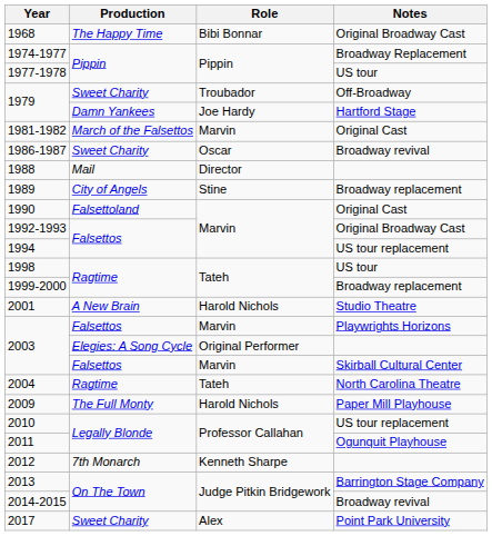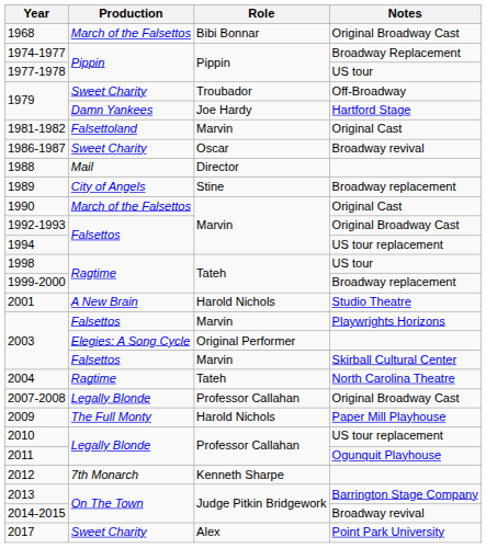 <table class="wikitable">
 <tr>
 <th>Year</th>
 <th>Production</th>
 <th>Role</th>
 <th>Notes</th>
 </tr>
 <tr>
 <td>1968</td>
-<td><em><a href='#'>The Happy Time</a></em></td>
+<td><em><a href='#'>March of the Falsettos</a></em></td>
 <td>Bibi Bonnar</td>
 <td>Original Broadway Cast</td>
 </tr>
 <tr>
 <td>1974-1977</td>
 <td rowspan=2><em><a href='#'>Pippin</a></em></td>
 <td rowspan=2>Pippin</td>
 <td>Broadway Replacement</td>
 </tr>
 <tr>
 <td>1977-1978</td>
 <td>US tour</td>
 </tr>
 <tr>
 <td rowspan=2>1979</td>
 <td><em><a href='#'>Sweet Charity</a></em></td>
 <td>Troubador</td>
 <td>Off-Broadway</td>
 </tr>
 <tr>
 <td><em><a href='#'>Damn Yankees</a></em></td>
 <td>Joe Hardy</td>
 <td><a href='#'>Hartford Stage</a></td>
 </tr>
 <tr>
 <td>1981-1982</td>
-<td><em><a href='#'>March of the Falsettos</a></em></td>
+<td><em><a href='#'>Falsettoland</a></em></td>
 <td>Marvin</td>
 <td>Original Cast</td>
 </tr>
 <tr>
 <td>1986-1987</td>
 <td><em><a href='#'>Sweet Charity</a></em></td>
 <td>Oscar</td>
 <td>Broadway revival</td>
 </tr>
 <tr>
 <td>1988</td>
 <td><em>Mail</em></td>
 <td>Director</td>
 <td></td>
 </tr>
 <tr>
 <td>1989</td>
 <td><em><a href='#'>City of Angels</a></em></td>
 <td>Stine</td>
 <td>Broadway replacement</td>
 </tr>
 <tr>
 <td>1990</td>
-<td><em><a href='#'>Falsettoland</a></em></td>
+<td><em><a href='#'>March of the Falsettos</a></em></td>
 <td rowspan=3>Marvin</td>
 <td>Original Cast</td>
 </tr>
 <tr>
 <td>1992-1993</td>
 <td rowspan=2><em><a href='#'>Falsettos</a></em></td>
 <td>Original Broadway Cast</td>
 </tr>
 <tr>
 <td>1994</td>
 <td>US tour replacement</td>
 </tr>
 <tr>
 <td>1998</td>
 <td rowspan=2><em><a href='#'>Ragtime</a></em></td>
 <td rowspan=2>Tateh</td>
 <td>US tour</td>
 </tr>
 <tr>
 <td>1999-2000</td>
 <td>Broadway replacement</td>
 </tr>
 <tr>
 <td>2001</td>
 <td><em><a href='#'>A New Brain</a></em></td>
 <td>Harold Nichols</td>
 <td><a href='#'>Studio Theatre</a></td>
 </tr>
 <tr>
 <td rowspan=3>2003</td>
 <td><em><a href='#'>Falsettos</a></em></td>
 <td>Marvin</td>
 <td><a href='#'>Playwrights Horizons</a></td>
 </tr>
 <tr>
 <td><em><a href='#'>Elegies: A Song Cycle</a></em></td>
 <td>Original Performer</td>
 <td></td>
 </tr>
 <tr>
 <td><em><a href='#'>Falsettos</a></em></td>
 <td>Marvin</td>
 <td><a href='#'>Skirball Cultural Center</a></td>
 </tr>
 <tr>
 <td>2004</td>
 <td><em><a href='#'>Ragtime</a></em></td>
 <td>Tateh</td>
 <td><a href='#'>North Carolina Theatre</a></td>
 </tr>
 <tr>
+<td>2007-2008</td>
+<td><em><a href='#'>Legally Blonde</a></em></td>
+<td>Professor Callahan</td>
+<td>Original Broadway Cast</td>
+</tr>
+<tr>
 <td>2009</td>
 <td><a href='#'><em>The Full Monty</em></a></td>
 <td>Harold Nichols</td>
 <td><a href='#'>Paper Mill Playhouse</a></td>
 </tr>
 <tr>
 <td>2010</td>
 <td rowspan=2><em><a href='#'>Legally Blonde</a></em></td>
 <td rowspan=2>Professor Callahan</td>
 <td>US tour replacement</td>
 </tr>
 <tr>
 <td>2011</td>
 <td><a href='#'>Ogunquit Playhouse</a></td>
 </tr>
 <tr>
 <td>2012</td>
 <td><em>7th Monarch</em></td>
 <td>Kenneth Sharpe</td>
 <td></td>
 </tr>
 <tr>
 <td>2013</td>
 <td rowspan=2><em><a href='#'>On The Town</a></em></td>
 <td rowspan=2>Judge Pitkin Bridgework</td>
 <td><a href='#'>Barrington Stage Company</a></td>
 </tr>
 <tr>
 <td>2014-2015</td>
 <td>Broadway revival</td>
 </tr>
 <tr>
 <td>2017</td>
 <td><em><a href='#'>Sweet Charity</a></em></td>
 <td>Alex</td>
 <td><a href='#'>Point Park University</a></td>
 </tr>
 </table>
